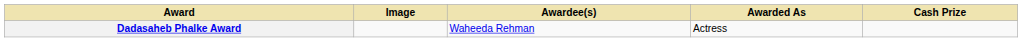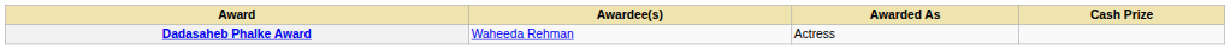 <table class="wikitable plainrowheaders" style="width:100%;">
 <tr>
 <th scope="col" style="background-color:#EFE4B0;">Award</th>
-<th scope="col" style="background-color:#EFE4B0;">Image</th>
 <th scope="col" style="background-color:#EFE4B0;">Awardee(s)</th>
 <th scope="col" style="background-color:#EFE4B0;">Awarded As</th>
 <th scope="col" style="background-color:#EFE4B0;">Cash Prize</th>
 </tr>
 <tr>
 <th scope="row"><a href='#'>Dadasaheb Phalke Award</a></th>
-<td></td>
 <td><a href='#'>Waheeda Rehman</a></td>
 <td>Actress</td>
 <td></td>
 </tr>
 </table>
